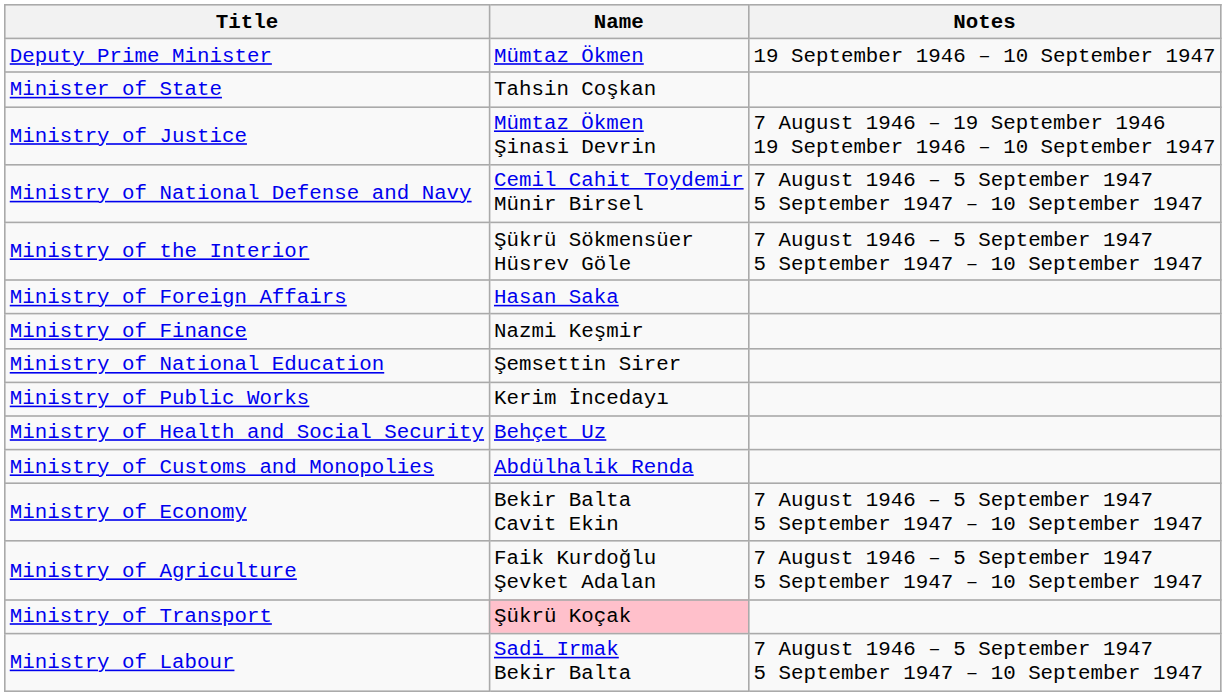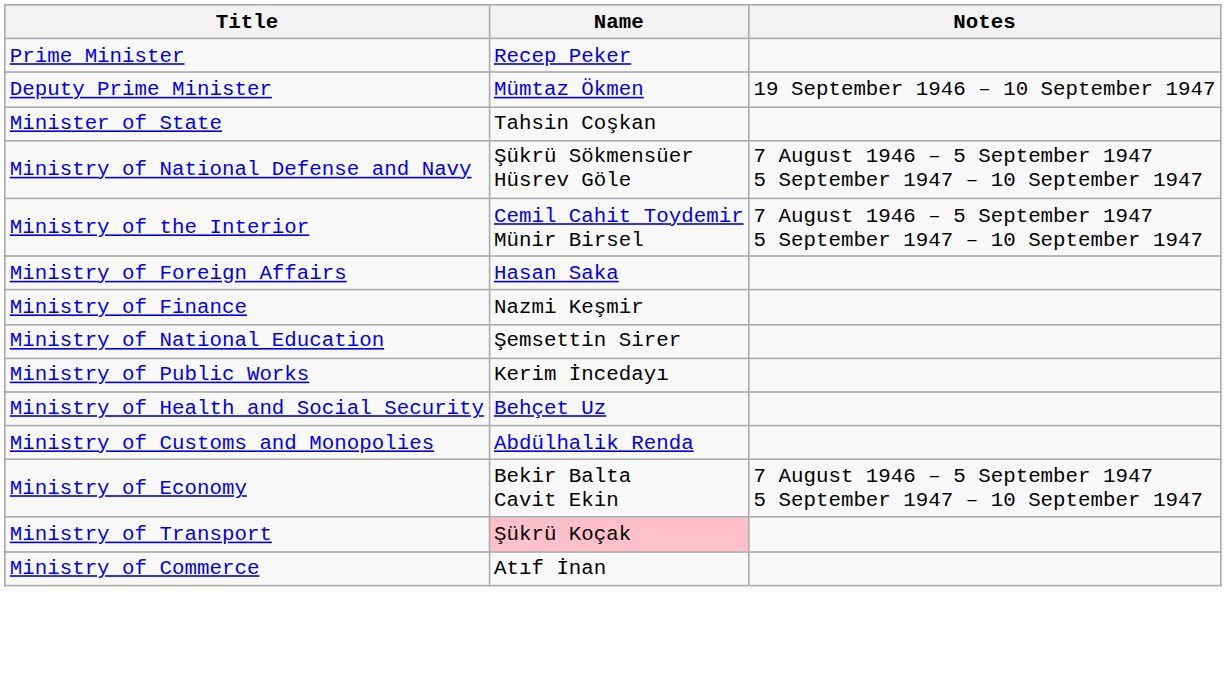 <table class="wikitable">
 <tr>
 <th>Title</th>
 <th>Name</th>
 <th>Notes</th>
+</tr>
+<tr>
+<td><a href='#'>Prime Minister</a></td>
+<td><a href='#'>Recep Peker</a></td>
+<td></td>
 </tr>
 <tr>
 <td><a href='#'>Deputy Prime Minister</a></td>
 <td><a href='#'>Mümtaz Ökmen</a></td>
 <td>19 September 1946 – 10 September 1947</td>
 </tr>
 <tr>
 <td><a href='#'>Minister of State</a></td>
 <td>Tahsin Coşkan</td>
 <td></td>
 </tr>
 <tr>
-<td><a href='#'>Ministry of Justice</a></td>
-<td><a href='#'>Mümtaz Ökmen</a><br>Şinasi Devrin</td>
-<td>7 August 1946 – 19 September 1946<br>19 September 1946 – 10 September 1947</td>
-</tr>
-<tr>
 <td><a href='#'>Ministry of National Defense and Navy</a></td>
-<td><a href='#'>Cemil Cahit Toydemir</a><br>Münir Birsel</td>
+<td>Şükrü Sökmensüer<br>Hüsrev Göle</td>
 <td>7 August 1946 – 5 September 1947<br>5 September 1947 – 10 September 1947</td>
 </tr>
 <tr>
 <td><a href='#'>Ministry of the Interior</a></td>
-<td>Şükrü Sökmensüer<br>Hüsrev Göle</td>
+<td><a href='#'>Cemil Cahit Toydemir</a><br>Münir Birsel</td>
 <td>7 August 1946 – 5 September 1947<br>5 September 1947 – 10 September 1947</td>
 </tr>
 <tr>
 <td><a href='#'>Ministry of Foreign Affairs</a></td>
 <td><a href='#'>Hasan Saka</a></td>
 <td></td>
 </tr>
 <tr>
 <td><a href='#'>Ministry of Finance</a></td>
 <td>Nazmi Keşmir</td>
 <td></td>
 </tr>
 <tr>
 <td><a href='#'>Ministry of National Education</a></td>
 <td>Şemsettin Sirer</td>
 <td></td>
 </tr>
 <tr>
 <td><a href='#'>Ministry of Public Works</a></td>
 <td>Kerim İncedayı</td>
 <td></td>
 </tr>
 <tr>
 <td><a href='#'>Ministry of Health and Social Security</a></td>
 <td><a href='#'>Behçet Uz</a></td>
 <td></td>
 </tr>
 <tr>
 <td><a href='#'>Ministry of Customs and Monopolies</a></td>
 <td><a href='#'>Abdülhalik Renda</a></td>
 <td></td>
 </tr>
 <tr>
 <td><a href='#'>Ministry of Economy</a></td>
 <td>Bekir Balta<br>Cavit Ekin</td>
 <td>7 August 1946 – 5 September 1947<br>5 September 1947 – 10 September 1947</td>
 </tr>
 <tr>
-<td><a href='#'>Ministry of Agriculture</a></td>
-<td>Faik Kurdoğlu<br>Şevket Adalan</td>
-<td>7 August 1946 – 5 September 1947<br>5 September 1947 – 10 September 1947</td>
-</tr>
-<tr>
 <td><a href='#'>Ministry of Transport</a></td>
 <td style="background: pink;">Şükrü Koçak</td>
 <td></td>
 </tr>
 <tr>
-<td><a href='#'>Ministry of Labour</a></td>
-<td><a href='#'>Sadi Irmak</a><br>Bekir Balta</td>
-<td>7 August 1946 – 5 September 1947<br>5 September 1947 – 10 September 1947</td>
+<td><a href='#'>Ministry of Commerce</a></td>
+<td>Atıf İnan</td>
+<td></td>
 </tr>
 </table>
